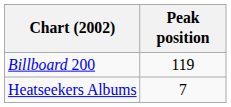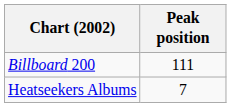 <table class="wikitable sortable">
 <tr>
 <th>Chart (2002)</th>
 <th style="width:5em;line-height:1.3">Peak position</th>
 </tr>
 <tr>
 <td><a href='#'><em>Billboard</em> 200</a></td>
-<td style="text-align:center;">119</td>
+<td style="text-align:center;">111</td>
 </tr>
 <tr>
 <td><a href='#'>Heatseekers Albums</a></td>
 <td style="text-align:center;">7</td>
 </tr>
 </table>
